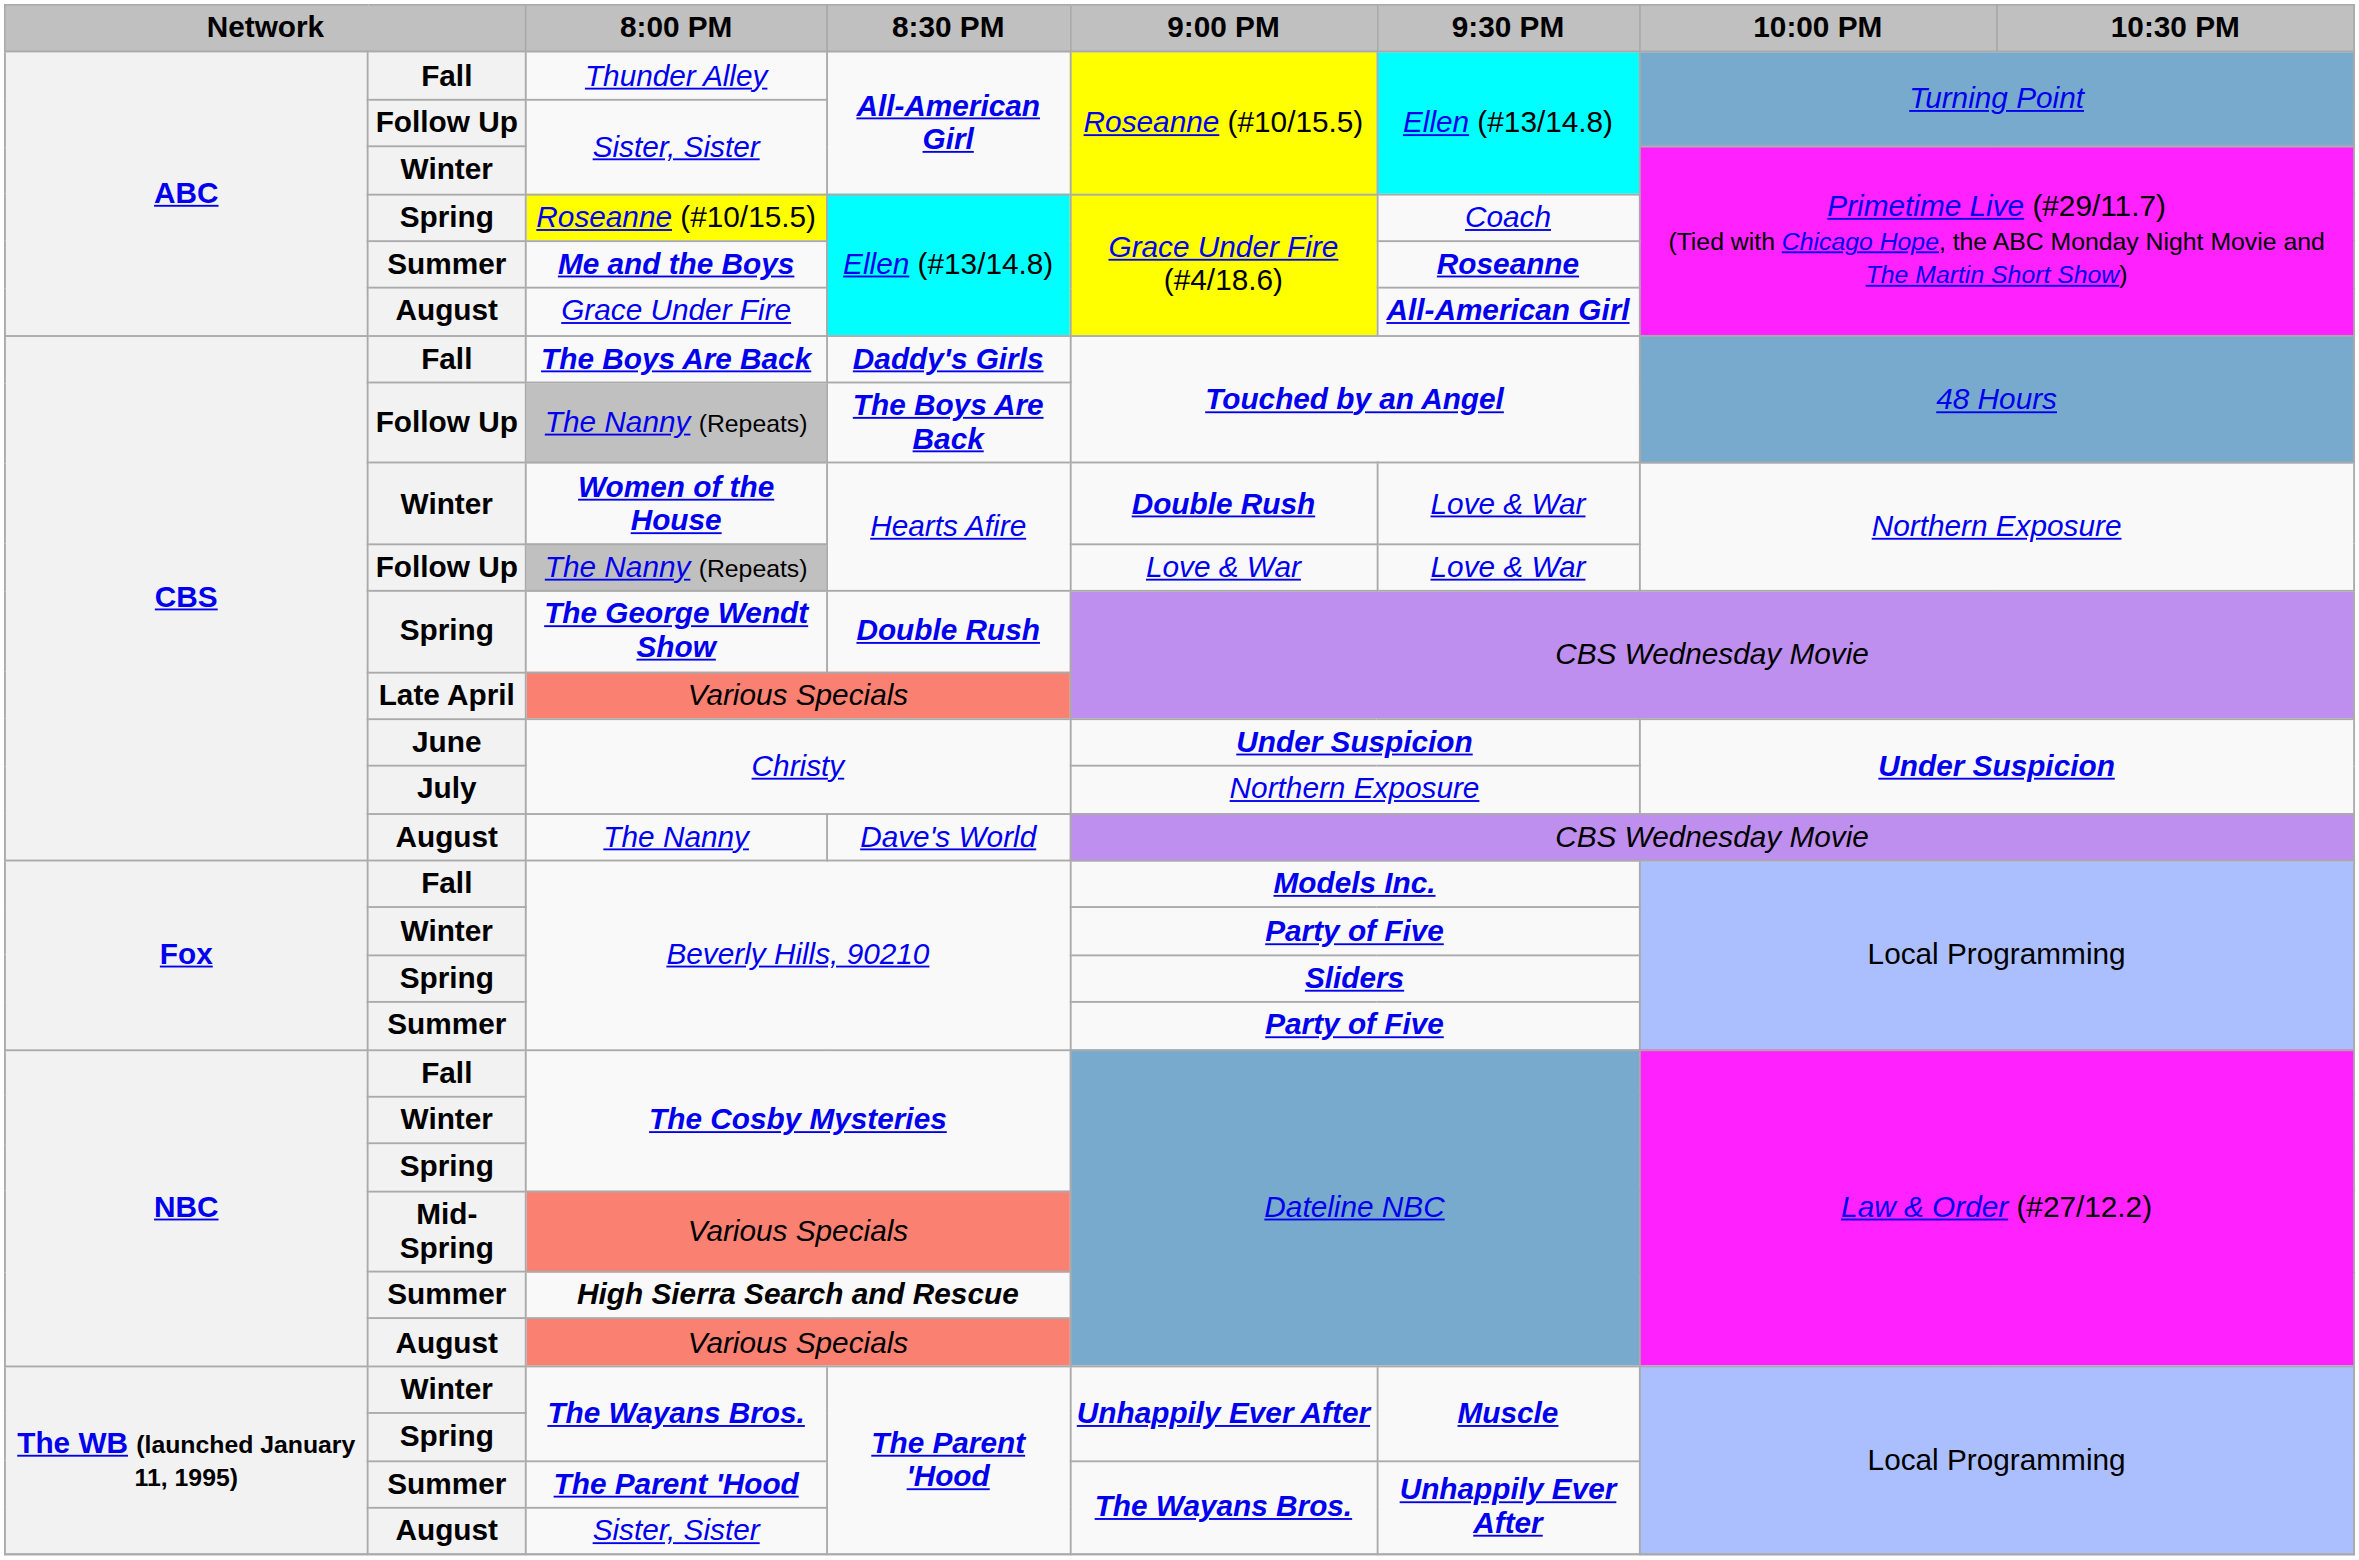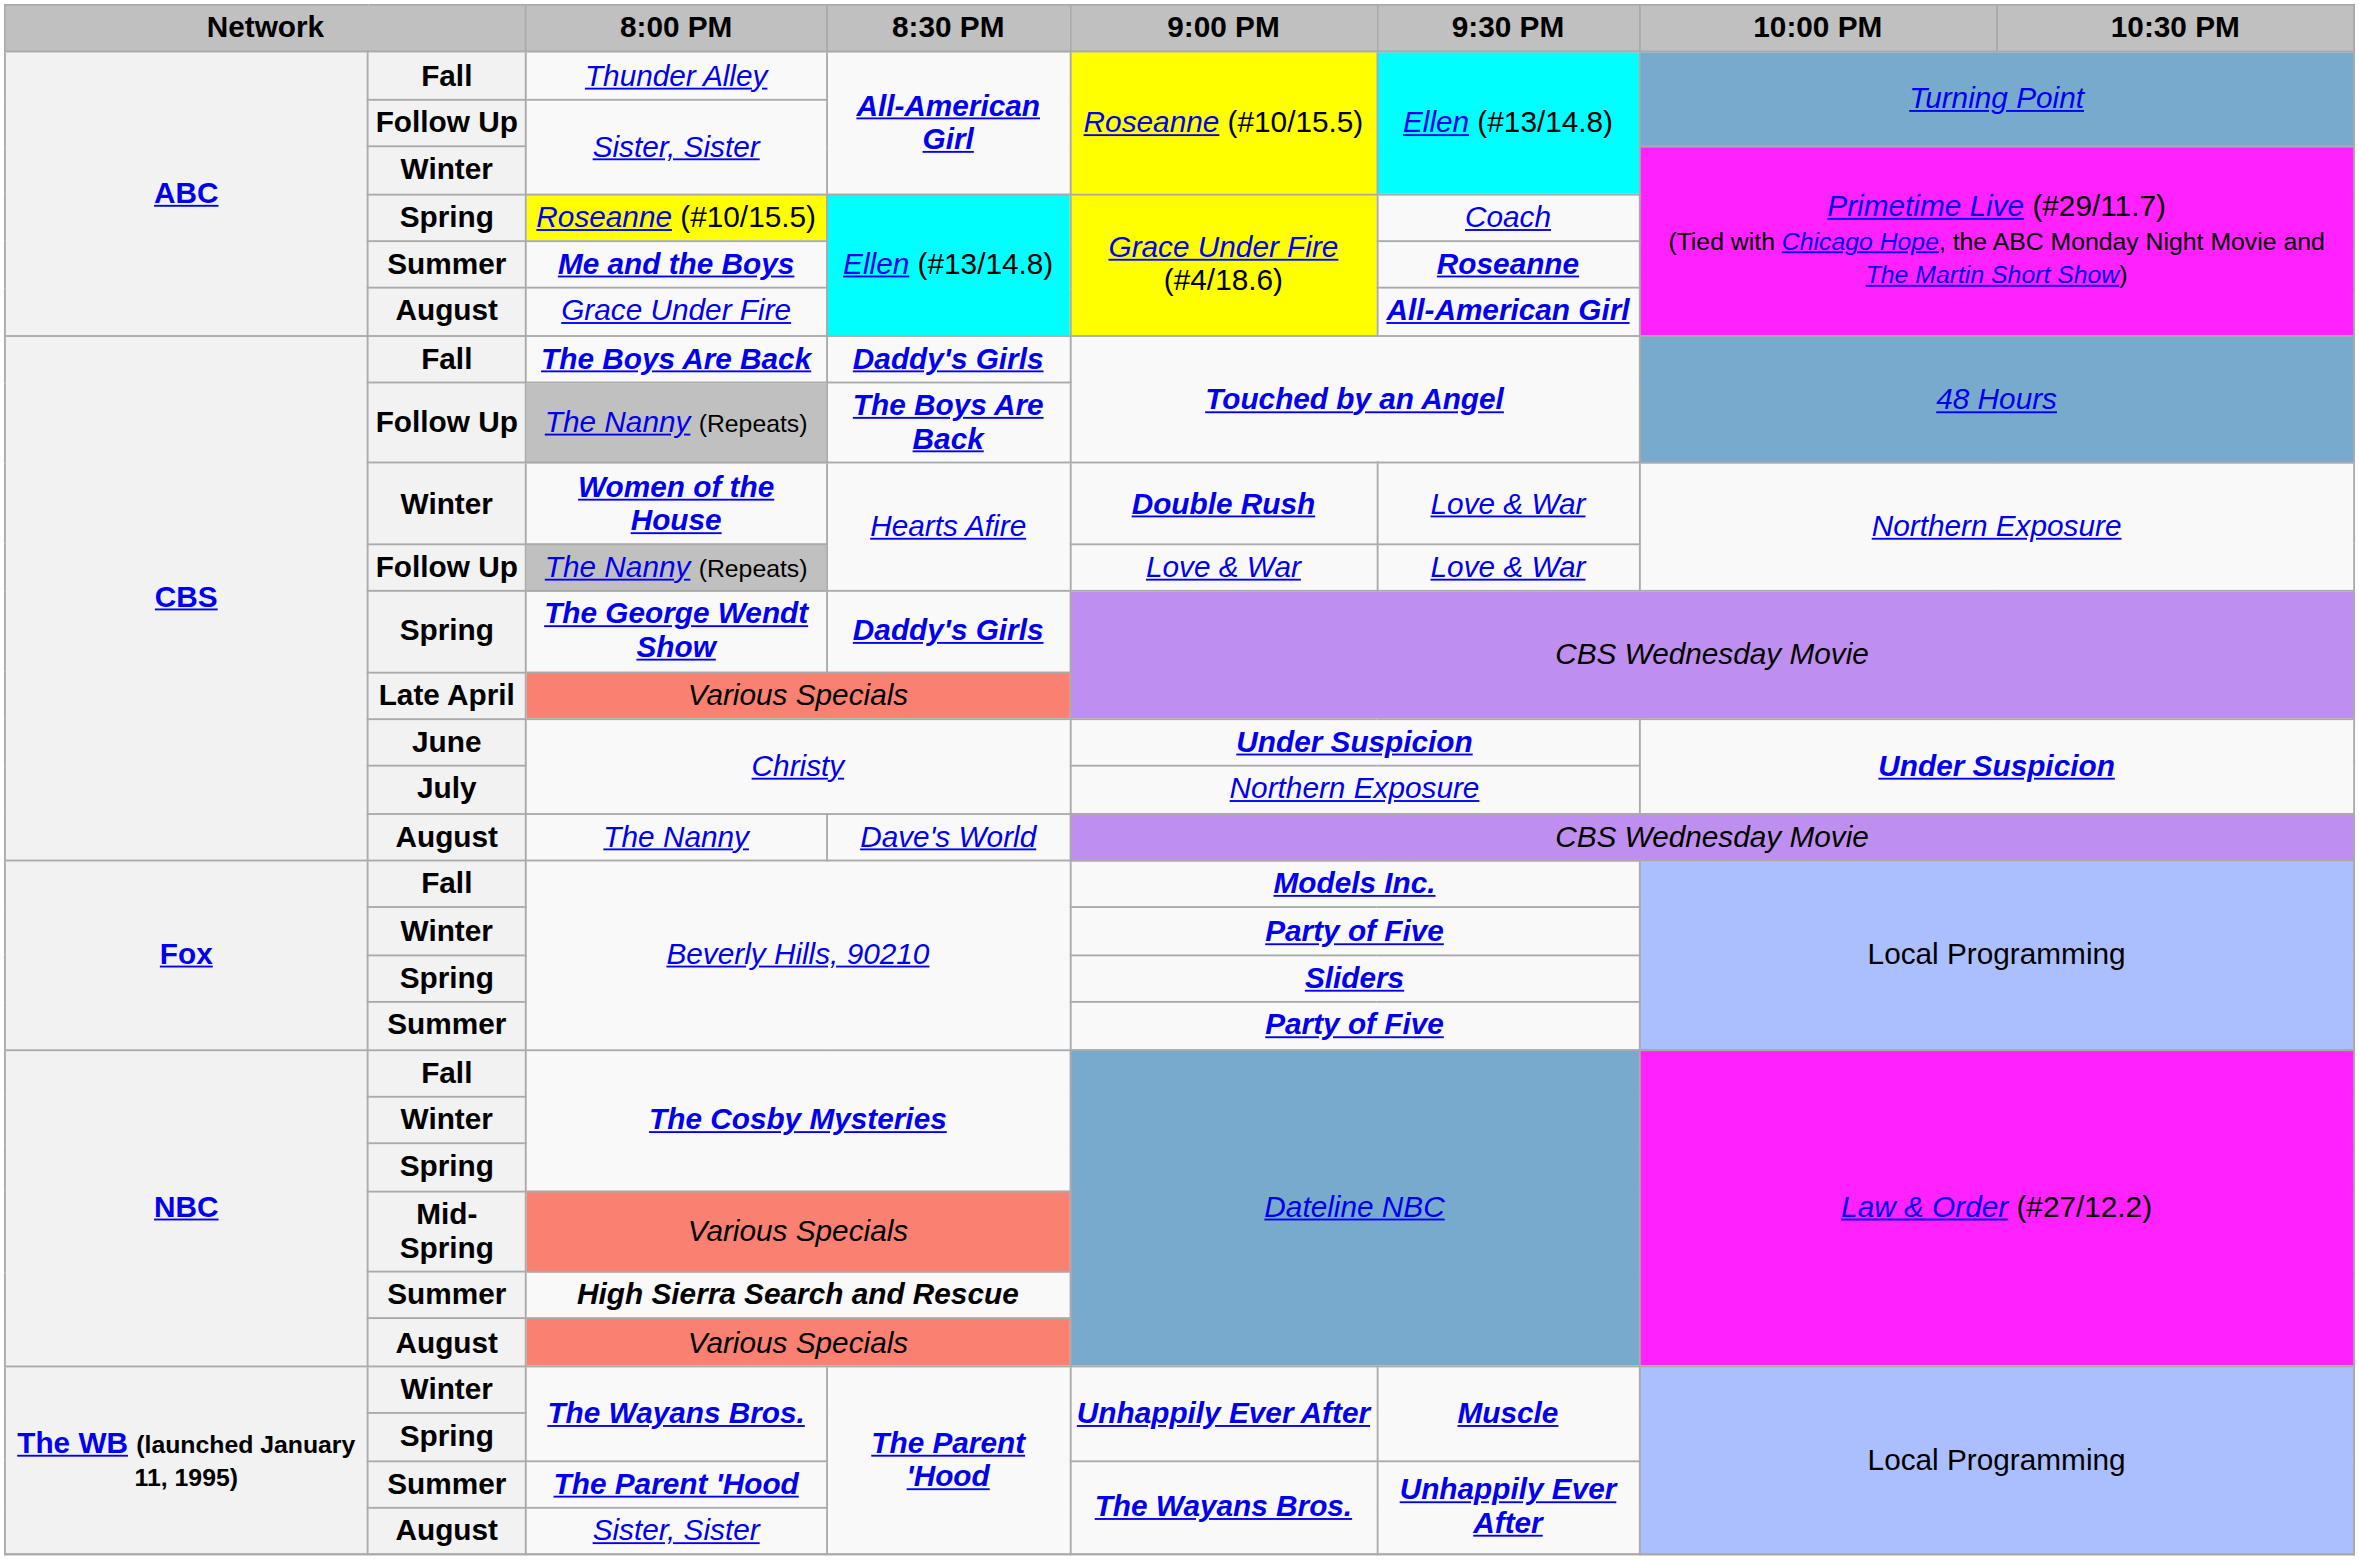 <table class="wikitable" style="width:100%;margin-right:0;text-align:center">
 <tr>
 <th colspan="2" style="background-color:#C0C0C0;text-align:center">Network</th>
 <th style="background-color:#C0C0C0;text-align:center">8:00 PM</th>
 <th style="background-color:#C0C0C0;text-align:center">8:30 PM</th>
 <th style="background-color:#C0C0C0;text-align:center">9:00 PM</th>
 <th style="background-color:#C0C0C0;text-align:center">9:30 PM</th>
 <th style="background-color:#C0C0C0;text-align:center">10:00 PM</th>
 <th style="background-color:#C0C0C0;text-align:center">10:30 PM</th>
 </tr>
 <tr>
 <th rowspan="6"><a href='#'>ABC</a></th>
 <th>Fall</th>
 <td><em><a href='#'>Thunder Alley</a></em></td>
 <td rowspan="3"><strong><em><a href='#'>All-American Girl</a></em></strong></td>
 <td bgcolor="#FFFF00" rowspan="3"><em><a href='#'>Roseanne</a></em> (#10/15.5)</td>
 <td bgcolor="#00FFFF" rowspan="3"><em><a href='#'>Ellen</a></em> (#13/14.8)</td>
 <td bgcolor="#77AACC" rowspan="2" colspan="2"><em><a href='#'>Turning Point</a></em></td>
 </tr>
 <tr>
 <th>Follow Up</th>
 <td rowspan="2"><em><a href='#'>Sister, Sister</a></em></td>
 </tr>
 <tr>
 <th>Winter</th>
 <td bgcolor="#FF22FF" rowspan="4" colspan="2"><em><a href='#'>Primetime Live</a></em> (#29/11.7)<br><small>(Tied with <em><a href='#'>Chicago Hope</a></em>, the ABC Monday Night Movie and <em><a href='#'>The Martin Short Show</a></em>)</small></td>
 </tr>
 <tr>
 <th>Spring</th>
 <td bgcolor="#FFFF00"><em><a href='#'>Roseanne</a></em> (#10/15.5)</td>
 <td bgcolor="#00FFFF" rowspan="3"><em><a href='#'>Ellen</a></em> (#13/14.8)</td>
 <td bgcolor="#FFFF00" rowspan="3"><em><a href='#'>Grace Under Fire</a></em> (#4/18.6)</td>
 <td><em><a href='#'>Coach</a></em></td>
 </tr>
 <tr>
 <th>Summer</th>
 <td><strong><em><a href='#'>Me and the Boys</a></em></strong></td>
 <td><strong><em><a href='#'>Roseanne</a></em></strong></td>
 </tr>
 <tr>
 <th>August</th>
 <td><em><a href='#'>Grace Under Fire</a></em></td>
 <td><strong><em><a href='#'>All-American Girl</a></em></strong></td>
 </tr>
 <tr>
 <th rowspan="9"><a href='#'>CBS</a></th>
 <th>Fall</th>
 <td><strong><em><a href='#'>The Boys Are Back</a></em></strong></td>
 <td><strong><em><a href='#'>Daddy's Girls</a></em></strong></td>
 <td colspan="2" rowspan="2"><strong><em><a href='#'>Touched by an Angel</a></em></strong></td>
 <td bgcolor="#77AACC" colspan="2" rowspan="2"><em><a href='#'>48 Hours</a></em></td>
 </tr>
 <tr>
 <th>Follow Up</th>
 <td bgcolor="#C0C0C0"><em><a href='#'>The Nanny</a></em> <small>(Repeats)</small></td>
 <td><strong><em><a href='#'>The Boys Are Back</a></em></strong></td>
 </tr>
 <tr>
 <th>Winter</th>
 <td><strong><em><a href='#'>Women of the House</a></em></strong></td>
 <td rowspan="2"><em><a href='#'>Hearts Afire</a></em></td>
 <td><strong><em><a href='#'>Double Rush</a></em></strong></td>
 <td><em><a href='#'>Love & War</a></em></td>
 <td colspan="2" rowspan="2"><em><a href='#'>Northern Exposure</a></em></td>
 </tr>
 <tr>
 <th>Follow Up</th>
 <td bgcolor="#C0C0C0"><em><a href='#'>The Nanny</a></em> <small>(Repeats)</small></td>
 <td><em><a href='#'>Love & War</a></em></td>
 <td><em><a href='#'>Love & War</a></em></td>
 </tr>
 <tr>
 <th>Spring</th>
 <td><strong><em><a href='#'>The George Wendt Show</a></em></strong></td>
-<td><strong><em><a href='#'>Double Rush</a></em></strong></td>
+<td><strong><em><a href='#'>Daddy's Girls</a></em></strong></td>
 <td bgcolor="#bf8fef" colspan="4" rowspan="2"><em>CBS Wednesday Movie</em></td>
 </tr>
 <tr>
 <th>Late April</th>
 <td bgcolor="#FA8072" colspan="2"><em>Various Specials</em></td>
 </tr>
 <tr>
 <th>June</th>
 <td colspan="2" rowspan="2"><em><a href='#'>Christy</a></em></td>
 <td colspan="2"><strong><em><a href='#'>Under Suspicion</a></em></strong></td>
 <td colspan="2" rowspan="2"><strong><em><a href='#'>Under Suspicion</a></em></strong></td>
 </tr>
 <tr>
 <th>July</th>
 <td colspan="2"><em><a href='#'>Northern Exposure</a></em></td>
 </tr>
 <tr>
 <th>August</th>
 <td><em><a href='#'>The Nanny</a></em></td>
 <td><em><a href='#'>Dave's World</a></em></td>
 <td bgcolor="#bf8fef" colspan="4"><em>CBS Wednesday Movie</em></td>
 </tr>
 <tr>
 <th rowspan="4"><a href='#'>Fox</a></th>
 <th>Fall</th>
 <td rowspan="4" colspan="2"><em><a href='#'>Beverly Hills, 90210</a></em></td>
 <td colspan="2"><strong><em><a href='#'>Models Inc.</a></em></strong></td>
 <td style="background:#abbfff;" rowspan="4" colspan="2">Local Programming</td>
 </tr>
 <tr>
 <th>Winter</th>
 <td colspan="2"><strong><em><a href='#'>Party of Five</a></em></strong></td>
 </tr>
 <tr>
 <th>Spring</th>
 <td colspan="2"><strong><em><a href='#'>Sliders</a></em></strong></td>
 </tr>
 <tr>
 <th>Summer</th>
 <td colspan="2"><strong><em><a href='#'>Party of Five</a></em></strong></td>
 </tr>
 <tr>
 <th rowspan="6"><a href='#'>NBC</a></th>
 <th>Fall</th>
 <td rowspan="3" colspan="2"><strong><em><a href='#'>The Cosby Mysteries</a></em></strong></td>
 <td bgcolor="#77AACC" colspan="2" rowspan="6"><em><a href='#'>Dateline NBC</a></em></td>
 <td bgcolor="#FF22FF" colspan="2" rowspan="6"><em><a href='#'>Law & Order</a></em> (#27/12.2)</td>
 </tr>
 <tr>
 <th>Winter</th>
 </tr>
 <tr>
 <th>Spring</th>
 </tr>
 <tr>
 <th>Mid-Spring</th>
 <td bgcolor="#FA8072" colspan="2"><em>Various Specials</em></td>
 </tr>
 <tr>
 <th>Summer</th>
 <td colspan="2"><strong><em>High Sierra Search and Rescue</em></strong></td>
 </tr>
 <tr>
 <th>August</th>
 <td bgcolor="#FA8072" colspan="2"><em>Various Specials</em></td>
 </tr>
 <tr>
 <th rowspan="4"><a href='#'>The WB</a> <small>(launched January 11, 1995)</small></th>
 <th>Winter</th>
 <td rowspan="2"><strong><em><a href='#'>The Wayans Bros.</a></em></strong></td>
 <td rowspan="4"><strong><em><a href='#'>The Parent 'Hood</a></em></strong></td>
 <td rowspan="2"><strong><em><a href='#'>Unhappily Ever After</a></em></strong></td>
 <td rowspan="2"><strong><em><a href='#'>Muscle</a></em></strong></td>
 <td style="background:#abbfff;" rowspan="4" colspan="2">Local Programming</td>
 </tr>
 <tr>
 <th>Spring</th>
 </tr>
 <tr>
 <th>Summer</th>
 <td><strong><em><a href='#'>The Parent 'Hood</a></em></strong></td>
 <td rowspan="2"><strong><em><a href='#'>The Wayans Bros.</a></em></strong></td>
 <td rowspan="2"><strong><em><a href='#'>Unhappily Ever After</a></em></strong></td>
 </tr>
 <tr>
 <th>August</th>
 <td><em><a href='#'>Sister, Sister</a></em></td>
 </tr>
 <tr>
 </tr>
 </table>
